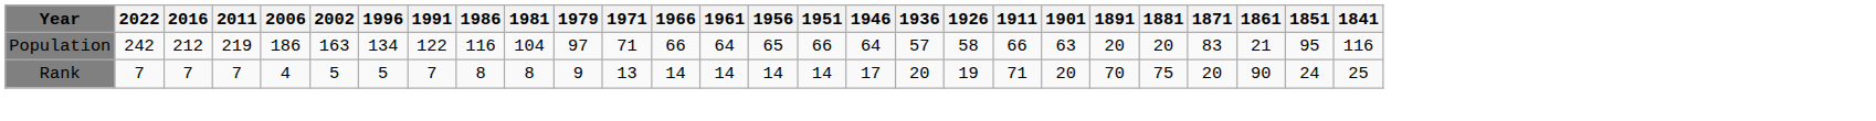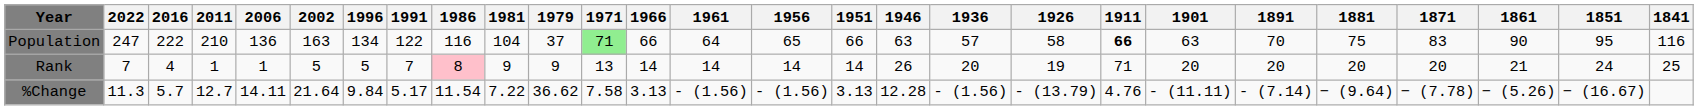 <table class="wikitable">
 <tr>
 <th style="background:grey;">Year</th>
 <th>2022</th>
 <th>2016</th>
 <th>2011</th>
 <th>2006</th>
 <th>2002</th>
 <th>1996</th>
 <th>1991</th>
 <th>1986</th>
 <th>1981</th>
 <th>1979</th>
 <th>1971</th>
 <th>1966</th>
 <th>1961</th>
 <th>1956</th>
 <th>1951</th>
 <th>1946</th>
 <th>1936</th>
 <th>1926</th>
 <th>1911</th>
 <th>1901</th>
 <th>1891</th>
 <th>1881</th>
 <th>1871</th>
 <th>1861</th>
 <th>1851</th>
 <th>1841</th>
 </tr>
 <tr align="center">
 <td style="background:grey;">Population</td>
-<td>242</td>
-<td>212</td>
-<td>219</td>
-<td>186</td>
+<td>247</td>
+<td>222</td>
+<td>210</td>
+<td>136</td>
 <td>163</td>
 <td>134</td>
 <td>122</td>
 <td>116</td>
 <td>104</td>
-<td>97</td>
-<td>71</td>
+<td>37</td>
+<td style="background: lightgreen;">71</td>
 <td>66</td>
 <td>64</td>
 <td>65</td>
 <td>66</td>
-<td>64</td>
+<td>63</td>
 <td>57</td>
 <td>58</td>
-<td>66</td>
+<td><strong>66</strong></td>
 <td>63</td>
-<td>20</td>
-<td>20</td>
+<td>70</td>
+<td>75</td>
 <td>83</td>
-<td>21</td>
+<td>90</td>
 <td>95</td>
 <td>116</td>
 </tr>
 <tr align="center">
 <td style="background:grey;">Rank</td>
 <td>7</td>
-<td>7</td>
-<td>7</td>
 <td>4</td>
+<td>1</td>
+<td>1</td>
 <td>5</td>
 <td>5</td>
 <td>7</td>
-<td>8</td>
-<td>8</td>
+<td style="background: pink;">8</td>
+<td>9</td>
 <td>9</td>
 <td>13</td>
 <td>14</td>
 <td>14</td>
 <td>14</td>
 <td>14</td>
-<td>17</td>
+<td>26</td>
 <td>20</td>
 <td>19</td>
 <td>71</td>
 <td>20</td>
-<td>70</td>
-<td>75</td>
 <td>20</td>
-<td>90</td>
+<td>20</td>
+<td>20</td>
+<td>21</td>
 <td>24</td>
 <td>25</td>
 </tr>
+<tr align="center">
+<td style="background:grey;">%Change</td>
+<td>11.3</td>
+<td>5.7</td>
+<td>12.7</td>
+<td>14.11</td>
+<td>21.64</td>
+<td>9.84</td>
+<td>5.17</td>
+<td>11.54</td>
+<td>7.22</td>
+<td>36.62</td>
+<td>7.58</td>
+<td>3.13</td>
+<td>- (1.56)</td>
+<td>- (1.56)</td>
+<td>3.13</td>
+<td>12.28</td>
+<td>- (1.56)</td>
+<td>- (13.79)</td>
+<td>4.76</td>
+<td>- (11.11)</td>
+<td>- (7.14)</td>
+<td>− (9.64)</td>
+<td>− (7.78)</td>
+<td>− (5.26)</td>
+<td>− (16.67)</td>
+<td></td>
+</tr>
 </table>
